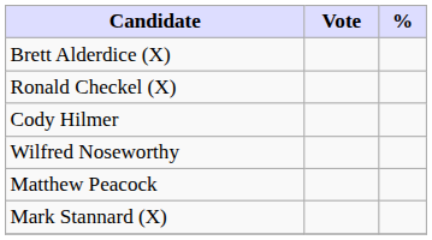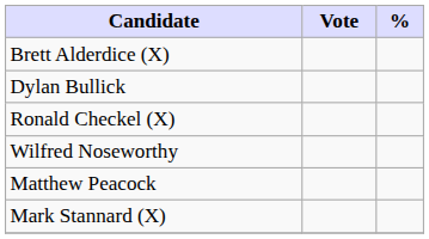 <table class="wikitable">
 <tr>
 <th style="background:#ddf; width:225px;">Candidate</th>
 <th style="background:#ddf; width:50px;">Vote</th>
 <th style="background:#ddf; width:30px;">%</th>
 </tr>
 <tr>
 <td>Brett Alderdice (X)</td>
 <td></td>
 <td></td>
 </tr>
 <tr>
-<td>Ronald Checkel (X)</td>
+<td>Dylan Bullick</td>
 <td></td>
 <td></td>
 </tr>
 <tr>
-<td>Cody Hilmer</td>
+<td>Ronald Checkel (X)</td>
 <td></td>
 <td></td>
 </tr>
 <tr>
 <td>Wilfred Noseworthy</td>
 <td></td>
 <td></td>
 </tr>
 <tr>
 <td>Matthew Peacock</td>
 <td></td>
 <td></td>
 </tr>
 <tr>
 <td>Mark Stannard (X)</td>
 <td></td>
 <td></td>
 </tr>
 <tr>
 </tr>
 </table>
